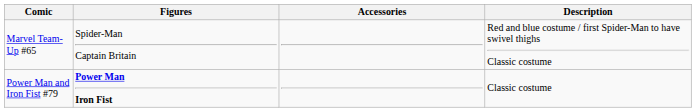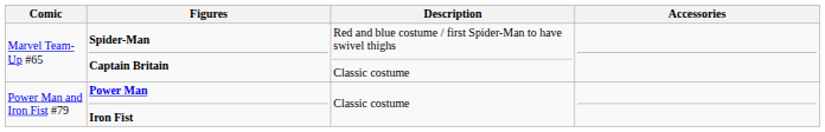 <table class="wikitable" width="70%">
 <tr>
 <th width=10%>Comic</th>
 <th width=30%>Figures</th>
+<th width=30%>Description</th>
 <th width=30%>Accessories</th>
-<th width=30%>Description</th>
 </tr>
 <tr>
 <td><a href='#'>Marvel Team-Up</a> #65</td>
-<td>Spider-Man<hr>Captain Britain</td>
+<td><strong>Spider-Man<hr>Captain Britain</strong></td>
+<td>Red and blue costume / first Spider-Man to have swivel thighs<hr>Classic costume</td>
 <td> <hr> </td>
-<td>Red and blue costume / first Spider-Man to have swivel thighs<hr>Classic costume</td>
 </tr>
 <tr>
 <td><a href='#'>Power Man and Iron Fist</a> #79</td>
 <td><strong><a href='#'>Power Man</a><hr>Iron Fist</strong></td>
+<td>Classic costume</td>
 <td> <hr> </td>
-<td>Classic costume</td>
 </tr>
 </table>
